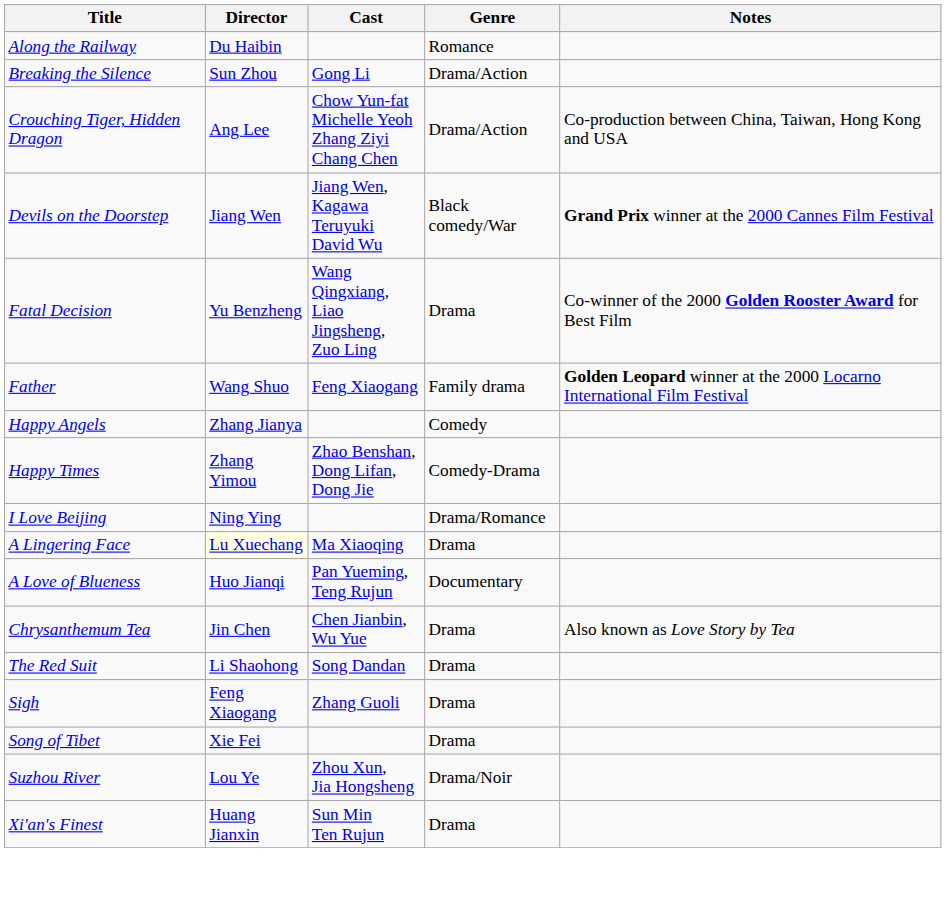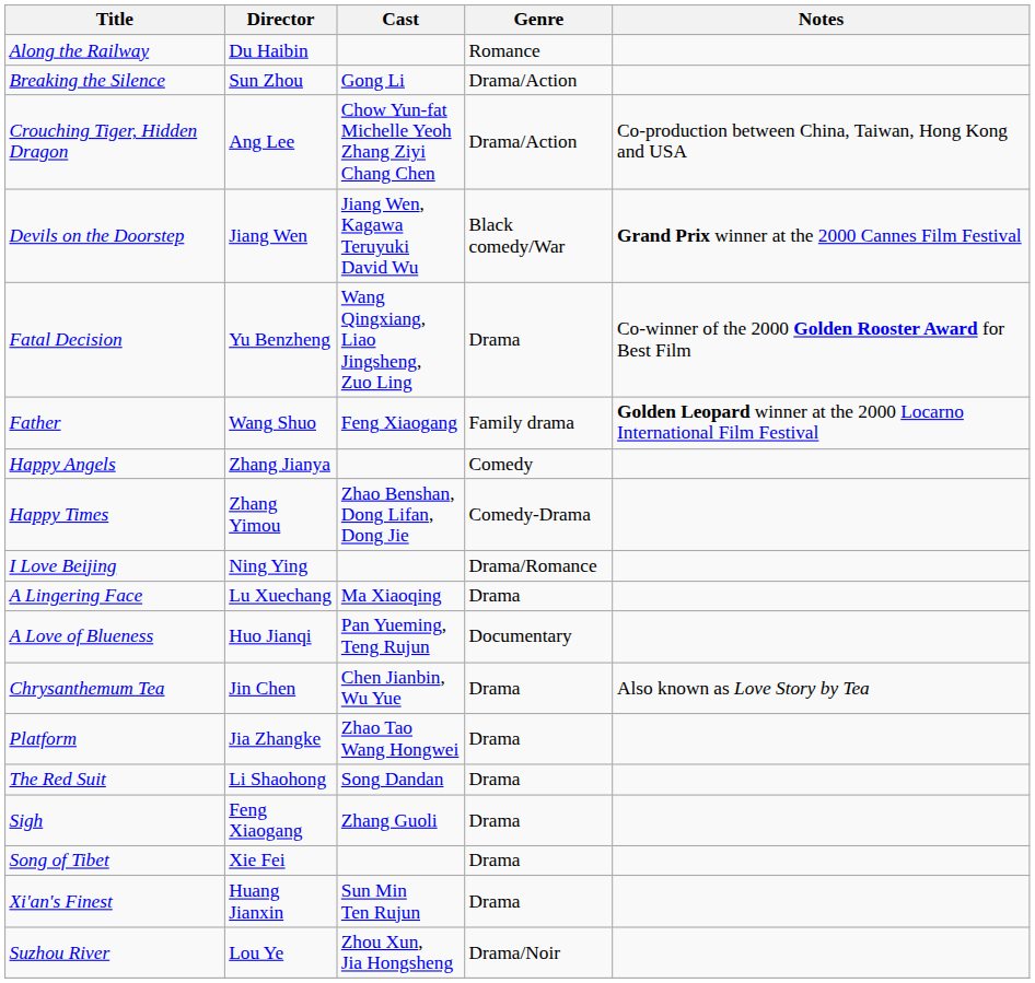 <table class="wikitable sortable">
 <tr>
 <th>Title</th>
 <th>Director</th>
 <th>Cast</th>
 <th>Genre</th>
 <th>Notes</th>
 </tr>
 <tr>
 <td><em><a href='#'>Along the Railway</a></em></td>
 <td><a href='#'>Du Haibin</a></td>
 <td></td>
 <td>Romance</td>
 <td></td>
 </tr>
 <tr>
 <td><em><a href='#'>Breaking the Silence</a></em></td>
 <td><a href='#'>Sun Zhou</a></td>
 <td><a href='#'>Gong Li</a></td>
 <td>Drama/Action</td>
 <td></td>
 </tr>
 <tr>
 <td><em><a href='#'>Crouching Tiger, Hidden Dragon</a></em></td>
 <td><a href='#'>Ang Lee</a></td>
 <td><a href='#'>Chow Yun-fat</a><br><a href='#'>Michelle Yeoh</a><br><a href='#'>Zhang Ziyi</a><br><a href='#'>Chang Chen</a></td>
 <td>Drama/Action</td>
 <td>Co-production between China, Taiwan, Hong Kong and USA</td>
 </tr>
 <tr>
 <td><em><a href='#'>Devils on the Doorstep</a></em></td>
 <td><a href='#'>Jiang Wen</a></td>
 <td><a href='#'>Jiang Wen</a>,<br><a href='#'>Kagawa Teruyuki</a><br><a href='#'>David Wu</a></td>
 <td>Black comedy/War</td>
 <td><strong>Grand Prix</strong> winner at the <a href='#'>2000 Cannes Film Festival</a></td>
 </tr>
 <tr>
 <td><em><a href='#'>Fatal Decision</a></em></td>
 <td><a href='#'>Yu Benzheng</a></td>
 <td><a href='#'>Wang Qingxiang</a>,<br><a href='#'>Liao Jingsheng</a>,<br><a href='#'>Zuo Ling</a></td>
 <td>Drama</td>
 <td>Co-winner of the 2000 <strong><a href='#'>Golden Rooster Award</a></strong> for Best Film</td>
 </tr>
 <tr>
 <td><em><a href='#'>Father</a></em></td>
 <td><a href='#'>Wang Shuo</a></td>
 <td><a href='#'>Feng Xiaogang</a></td>
 <td>Family drama</td>
 <td><strong>Golden Leopard</strong> winner at the 2000 <a href='#'>Locarno International Film Festival</a></td>
 </tr>
 <tr>
 <td><em><a href='#'>Happy Angels</a></em></td>
 <td><a href='#'>Zhang Jianya</a></td>
 <td></td>
 <td>Comedy</td>
 <td></td>
 </tr>
 <tr>
 <td><em><a href='#'>Happy Times</a></em></td>
 <td><a href='#'>Zhang Yimou</a></td>
 <td><a href='#'>Zhao Benshan</a>,<br><a href='#'>Dong Lifan</a>,<br><a href='#'>Dong Jie</a></td>
 <td>Comedy-Drama</td>
 <td></td>
 </tr>
 <tr>
 <td><em><a href='#'>I Love Beijing</a></em></td>
 <td><a href='#'>Ning Ying</a></td>
 <td></td>
 <td>Drama/Romance</td>
 <td></td>
 </tr>
 <tr>
 <td><em><a href='#'>A Lingering Face</a></em></td>
-<td style="background: lightyellow;"><a href='#'>Lu Xuechang</a></td>
+<td><a href='#'>Lu Xuechang</a></td>
 <td><a href='#'>Ma Xiaoqing</a></td>
 <td>Drama</td>
 <td></td>
 </tr>
 <tr>
 <td><em><a href='#'>A Love of Blueness</a></em></td>
 <td><a href='#'>Huo Jianqi</a></td>
 <td><a href='#'>Pan Yueming</a>,<br><a href='#'>Teng Rujun</a></td>
 <td>Documentary</td>
 <td></td>
 </tr>
 <tr>
 <td><em><a href='#'>Chrysanthemum Tea</a></em></td>
 <td><a href='#'>Jin Chen</a></td>
 <td><a href='#'>Chen Jianbin</a>,<br><a href='#'>Wu Yue</a></td>
 <td>Drama</td>
 <td>Also known as <em>Love Story by Tea</em></td>
+</tr>
+<tr>
+<td><em><a href='#'>Platform</a></em></td>
+<td><a href='#'>Jia Zhangke</a></td>
+<td><a href='#'>Zhao Tao</a><br><a href='#'>Wang Hongwei</a></td>
+<td>Drama</td>
+<td></td>
 </tr>
 <tr>
 <td><em><a href='#'>The Red Suit</a></em></td>
 <td><a href='#'>Li Shaohong</a></td>
 <td><a href='#'>Song Dandan</a></td>
 <td>Drama</td>
 <td></td>
 </tr>
 <tr>
 <td><em><a href='#'>Sigh</a></em></td>
 <td><a href='#'>Feng Xiaogang</a></td>
 <td><a href='#'>Zhang Guoli</a></td>
 <td>Drama</td>
 <td></td>
 </tr>
 <tr>
 <td><em><a href='#'>Song of Tibet</a></em></td>
 <td><a href='#'>Xie Fei</a></td>
 <td></td>
 <td>Drama</td>
 <td></td>
 </tr>
 <tr>
+<td><em><a href='#'>Xi'an's Finest</a></em></td>
+<td><a href='#'>Huang Jianxin</a></td>
+<td><a href='#'>Sun Min</a><br><a href='#'>Ten Rujun</a></td>
+<td>Drama</td>
+<td></td>
+</tr>
+<tr>
 <td><em><a href='#'>Suzhou River</a></em></td>
 <td><a href='#'>Lou Ye</a></td>
 <td><a href='#'>Zhou Xun</a>,<br><a href='#'>Jia Hongsheng</a></td>
 <td>Drama/Noir</td>
 <td></td>
 </tr>
 <tr>
-<td><em><a href='#'>Xi'an's Finest</a></em></td>
-<td><a href='#'>Huang Jianxin</a></td>
-<td><a href='#'>Sun Min</a><br><a href='#'>Ten Rujun</a></td>
-<td>Drama</td>
-<td></td>
-</tr>
-<tr>
 </tr>
 </table>
